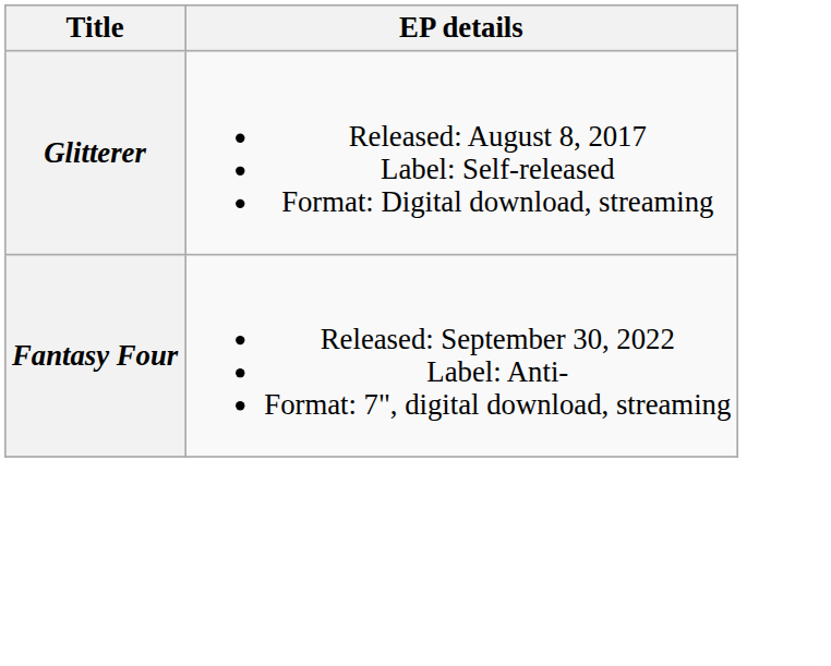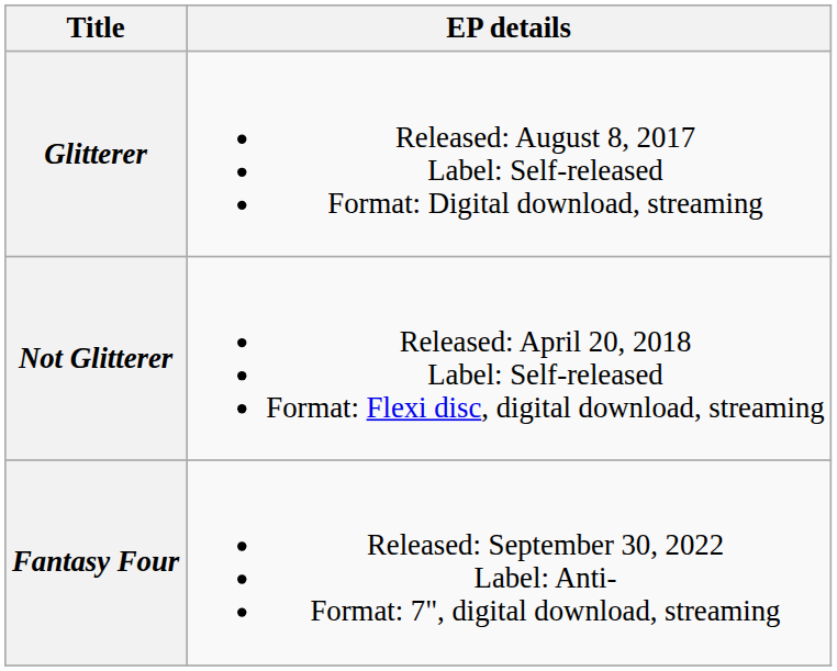 <table class="wikitable plainrowheaders" style="text-align:center;">
 <tr>
 <th scope="col">Title</th>
 <th scope="col">EP details</th>
 </tr>
 <tr>
 <th scope="row"><em>Glitterer</em></th>
 <td><br><ul><li>Released: August 8, 2017</li><li>Label: Self-released</li><li>Format: Digital download, streaming</li></ul></td>
 </tr>
 <tr>
+<th scope="row"><em>Not Glitterer</em></th>
+<td><br><ul><li>Released: April 20, 2018</li><li>Label: Self-released</li><li>Format: <a href='#'>Flexi disc</a>, digital download, streaming</li></ul></td>
+</tr>
+<tr>
 <th scope="row"><em>Fantasy Four</em></th>
 <td><br><ul><li>Released: September 30, 2022</li><li>Label: Anti-</li><li>Format: 7", digital download, streaming</li></ul></td>
 </tr>
 </table>
